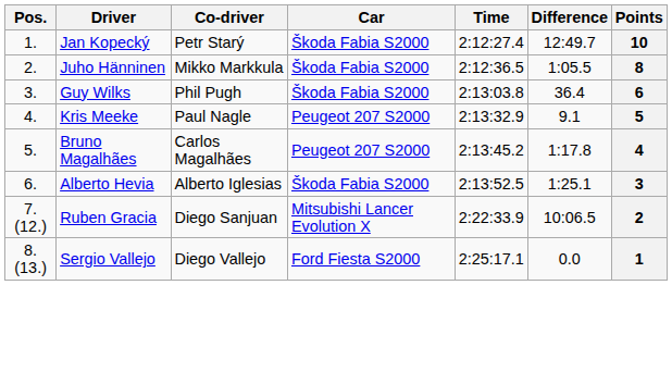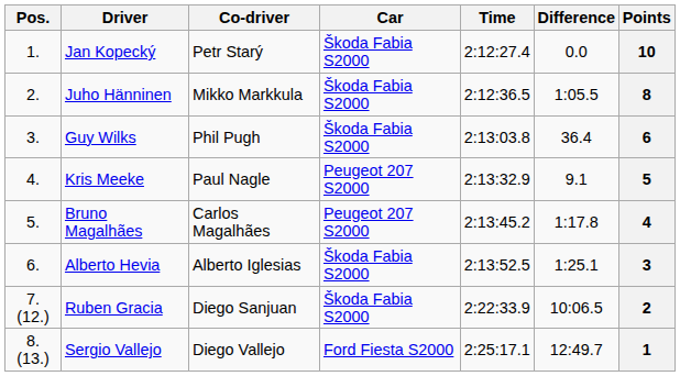 <table class="wikitable" style="text-align: center; font-size: 90%; max-width: 950px;">
 <tr>
 <th>Pos.</th>
 <th>Driver</th>
 <th>Co-driver</th>
 <th>Car</th>
 <th>Time</th>
 <th>Difference</th>
 <th>Points</th>
 </tr>
 <tr>
 <td>1.</td>
 <td align="left"> <a href='#'>Jan Kopecký</a></td>
 <td align="left"> Petr Starý</td>
 <td align="left"><a href='#'>Škoda Fabia S2000</a></td>
 <td>2:12:27.4</td>
-<td>12:49.7</td>
+<td>0.0</td>
 <th>10</th>
 </tr>
 <tr>
 <td>2.</td>
 <td align="left"> <a href='#'>Juho Hänninen</a></td>
 <td align="left"> Mikko Markkula</td>
 <td align="left"><a href='#'>Škoda Fabia S2000</a></td>
 <td>2:12:36.5</td>
 <td>1:05.5</td>
 <th>8</th>
 </tr>
 <tr>
 <td>3.</td>
 <td align="left"> <a href='#'>Guy Wilks</a></td>
 <td align="left"> Phil Pugh</td>
 <td align="left"><a href='#'>Škoda Fabia S2000</a></td>
 <td>2:13:03.8</td>
 <td>36.4</td>
 <th>6</th>
 </tr>
 <tr>
 <td>4.</td>
 <td align="left"> <a href='#'>Kris Meeke</a></td>
 <td align="left"> Paul Nagle</td>
 <td align="left"><a href='#'>Peugeot 207 S2000</a></td>
 <td>2:13:32.9</td>
 <td>9.1</td>
 <th>5</th>
 </tr>
 <tr>
 <td>5.</td>
 <td align="left"> <a href='#'>Bruno Magalhães</a></td>
 <td align="left"> Carlos Magalhães</td>
 <td align="left"><a href='#'>Peugeot 207 S2000</a></td>
 <td>2:13:45.2</td>
 <td>1:17.8</td>
 <th>4</th>
 </tr>
 <tr>
 <td>6.</td>
 <td align="left"> <a href='#'>Alberto Hevia</a></td>
 <td align="left"> Alberto Iglesias</td>
 <td align="left"><a href='#'>Škoda Fabia S2000</a></td>
 <td>2:13:52.5</td>
 <td>1:25.1</td>
 <th>3</th>
 </tr>
 <tr>
 <td>7. (12.)</td>
 <td align="left"> <a href='#'>Ruben Gracia</a></td>
 <td align="left"> Diego Sanjuan</td>
-<td align="left"><a href='#'>Mitsubishi Lancer Evolution X</a></td>
+<td align="left"><a href='#'>Škoda Fabia S2000</a></td>
 <td>2:22:33.9</td>
 <td>10:06.5</td>
 <th>2</th>
 </tr>
 <tr>
 <td>8. (13.)</td>
 <td align="left"> <a href='#'>Sergio Vallejo</a></td>
 <td align="left"> Diego Vallejo</td>
 <td align="left"><a href='#'>Ford Fiesta S2000</a></td>
 <td>2:25:17.1</td>
-<td>0.0</td>
+<td>12:49.7</td>
 <th>1</th>
 </tr>
 </table>
